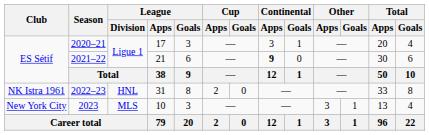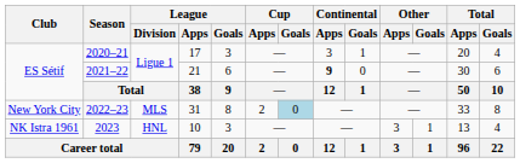 <table class="wikitable" style="text-align: center;">
 <tr>
 <th rowspan="2">Club</th>
 <th rowspan="2">Season</th>
 <th colspan="3">League</th>
 <th colspan="2">Cup</th>
 <th colspan="2">Continental</th>
 <th colspan="2">Other</th>
 <th colspan="2">Total</th>
 </tr>
 <tr>
 <th>Division</th>
 <th>Apps</th>
 <th>Goals</th>
 <th>Apps</th>
 <th>Goals</th>
 <th>Apps</th>
 <th>Goals</th>
 <th>Apps</th>
 <th>Goals</th>
 <th>Apps</th>
 <th>Goals</th>
 </tr>
 <tr>
 <td rowspan=3><a href='#'>ES Sétif</a></td>
 <td><a href='#'>2020–21</a></td>
 <td rowspan=2><a href='#'>Ligue 1</a></td>
 <td>17</td>
 <td>3</td>
 <td colspan=2>—</td>
 <td>3</td>
 <td>1</td>
 <td colspan=2>—</td>
 <td>20</td>
 <td>4</td>
 </tr>
 <tr>
 <td><a href='#'>2021–22</a></td>
 <td>21</td>
 <td>6</td>
 <td colspan=2>—</td>
 <td><strong>9</strong></td>
 <td>0</td>
 <td colspan=2>—</td>
 <td>30</td>
 <td>6</td>
 </tr>
 <tr>
 <th colspan="2">Total</th>
 <th>38</th>
 <th>9</th>
 <th colspan=2>—</th>
 <th>12</th>
 <th>1</th>
 <th colspan=2>—</th>
 <th>50</th>
 <th>10</th>
 </tr>
 <tr>
-<td><a href='#'>NK Istra 1961</a></td>
+<td><a href='#'>New York City</a></td>
 <td><a href='#'>2022–23</a></td>
-<td><a href='#'>HNL</a></td>
+<td><a href='#'>MLS</a></td>
 <td>31</td>
 <td>8</td>
 <td>2</td>
-<td>0</td>
+<td style="background: lightblue;">0</td>
 <td colspan=2>—</td>
 <td colspan=2>—</td>
 <td>33</td>
 <td>8</td>
 </tr>
 <tr>
-<td><a href='#'>New York City</a></td>
+<td><a href='#'>NK Istra 1961</a></td>
 <td><a href='#'>2023</a></td>
-<td><a href='#'>MLS</a></td>
+<td><a href='#'>HNL</a></td>
 <td>10</td>
 <td>3</td>
 <td colspan=2>—</td>
 <td colspan=2>—</td>
 <td>3</td>
 <td>1</td>
 <td>13</td>
 <td>4</td>
 </tr>
 <tr>
 <th colspan="3">Career total</th>
 <th>79</th>
 <th>20</th>
 <th>2</th>
 <th>0</th>
 <th>12</th>
 <th>1</th>
 <th>3</th>
 <th>1</th>
 <th>96</th>
 <th>22</th>
 </tr>
 </table>
